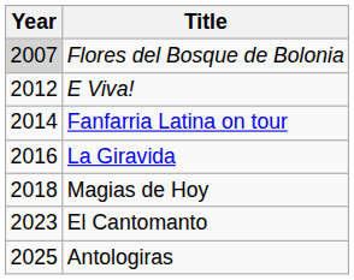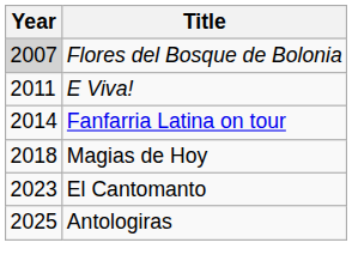 <table class="wikitable">
 <tr>
 <th>Year</th>
 <th>Title</th>
 </tr>
 <tr>
 <td style="background: lightgrey;">2007</td>
 <td><em>Flores del Bosque de Bolonia</em></td>
 </tr>
 <tr>
-<td>2012</td>
+<td>2011</td>
 <td><em>E Viva!</em></td>
 </tr>
 <tr>
 <td>2014</td>
 <td><a href='#'>Fanfarria Latina on tour</a></td>
-</tr>
-<tr>
-<td>2016</td>
-<td><a href='#'>La Giravida</a></td>
 </tr>
 <tr>
 <td>2018</td>
 <td>Magias de Hoy</td>
 </tr>
 <tr>
 <td>2023</td>
 <td>El Cantomanto</td>
 </tr>
 <tr>
 <td>2025</td>
 <td>Antologiras</td>
 </tr>
 </table>
